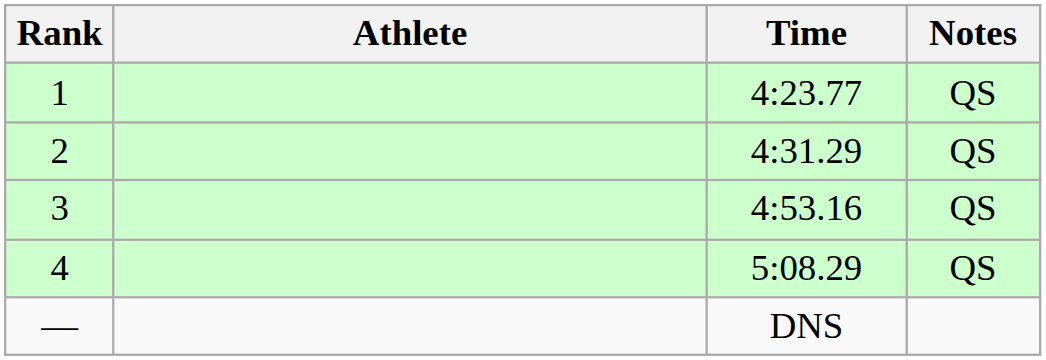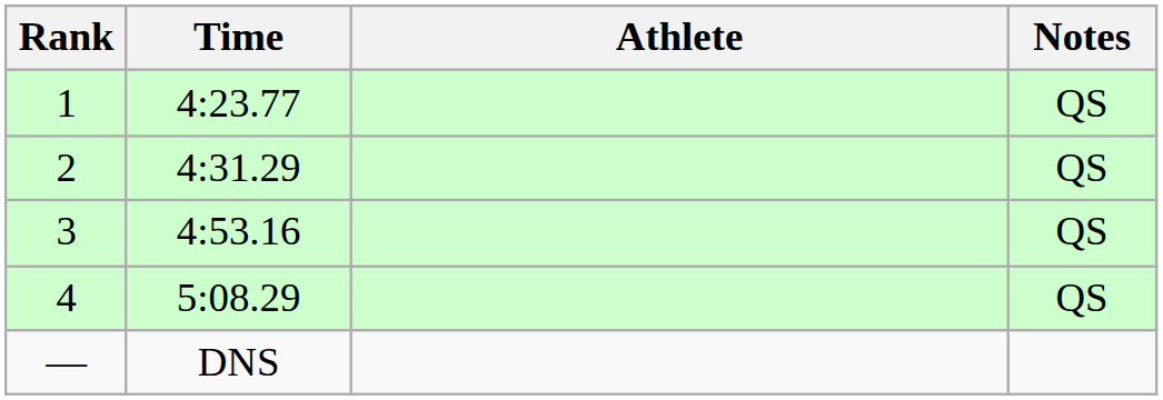 <table class=wikitable style="text-align:center">
 <tr>
 <th width=40>Rank</th>
+<th width=80>Time</th>
 <th width=250>Athlete</th>
-<th width=80>Time</th>
 <th width=50>Notes</th>
 </tr>
 <tr bgcolor="ccffcc">
 <td>1</td>
+<td>4:23.77</td>
 <td align=left></td>
-<td>4:23.77</td>
 <td>QS</td>
 </tr>
 <tr bgcolor="ccffcc">
 <td>2</td>
+<td>4:31.29</td>
 <td align=left></td>
-<td>4:31.29</td>
 <td>QS</td>
 </tr>
 <tr bgcolor="ccffcc">
 <td>3</td>
+<td>4:53.16</td>
 <td align=left></td>
-<td>4:53.16</td>
 <td>QS</td>
 </tr>
 <tr bgcolor="ccffcc">
 <td>4</td>
+<td>5:08.29</td>
 <td align=left></td>
-<td>5:08.29</td>
 <td>QS</td>
 </tr>
 <tr>
 <td>—</td>
+<td>DNS</td>
 <td align=left></td>
-<td>DNS</td>
 <td></td>
 </tr>
 </table>
